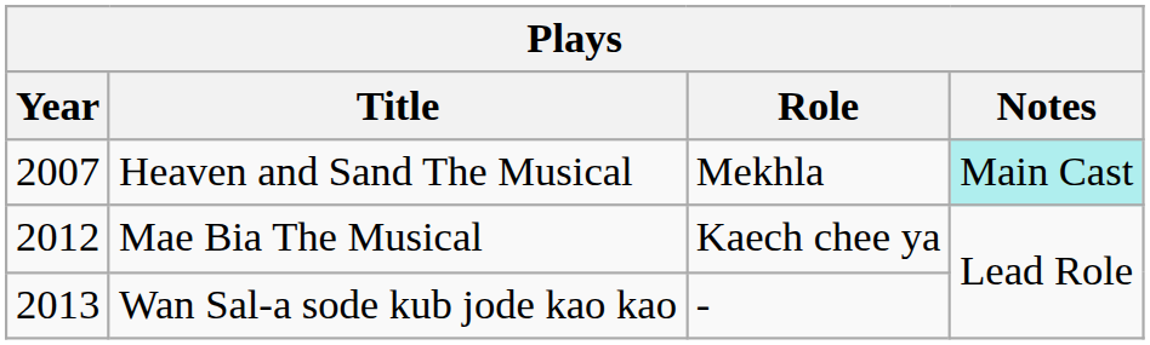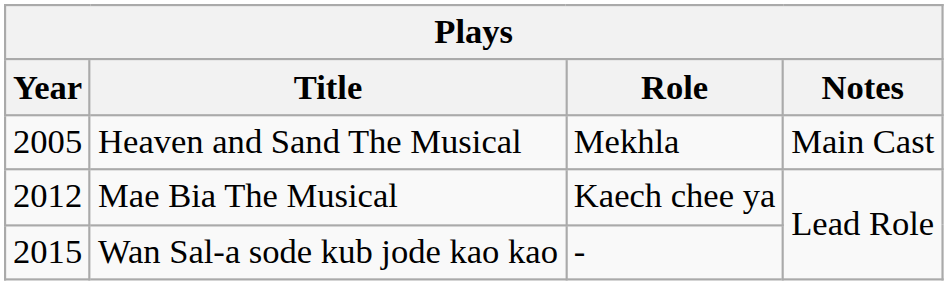 <table class=wikitable>
 <tr>
 <th colspan="4">Plays</th>
 </tr>
 <tr>
 <th>Year</th>
 <th>Title</th>
 <th>Role</th>
 <th>Notes</th>
 </tr>
 <tr>
-<td>2007</td>
+<td>2005</td>
 <td>Heaven and Sand The Musical</td>
 <td>Mekhla</td>
-<td style="background: paleturquoise;">Main Cast</td>
+<td>Main Cast</td>
 </tr>
 <tr>
 <td>2012</td>
 <td>Mae Bia The Musical</td>
 <td>Kaech chee ya</td>
 <td rowspan="2">Lead Role</td>
 </tr>
 <tr>
-<td>2013</td>
+<td>2015</td>
 <td>Wan Sal-a sode kub jode kao kao</td>
 <td>-</td>
 </tr>
 </table>
